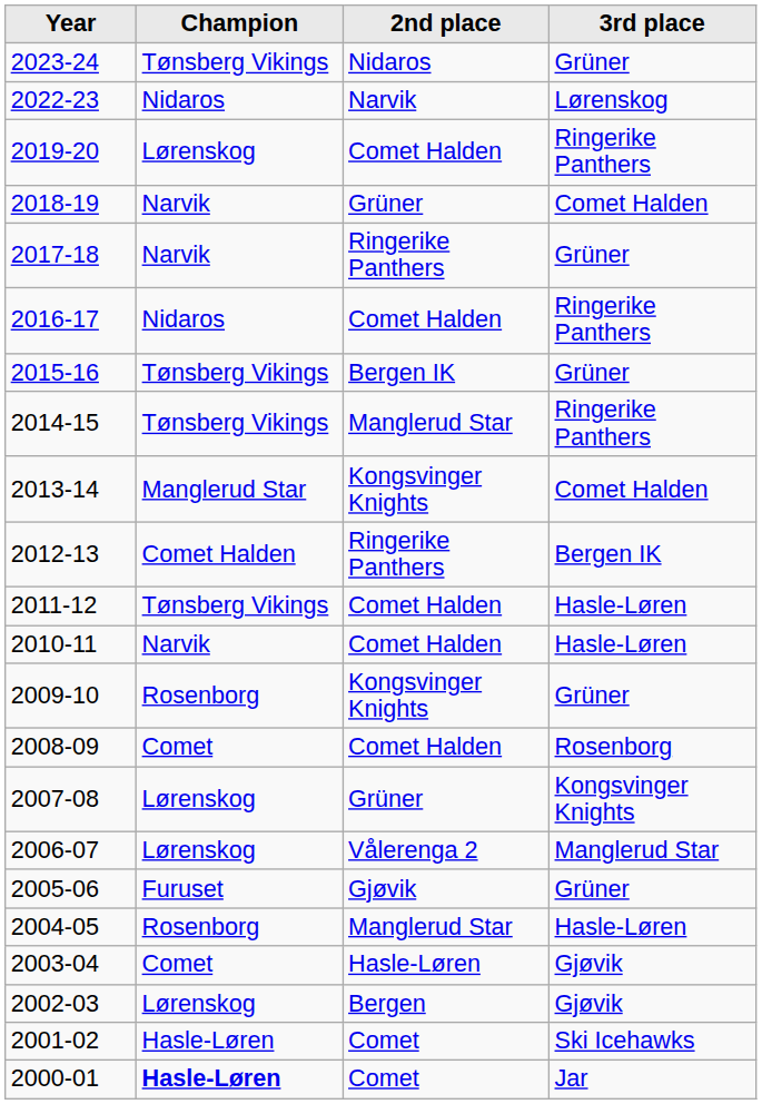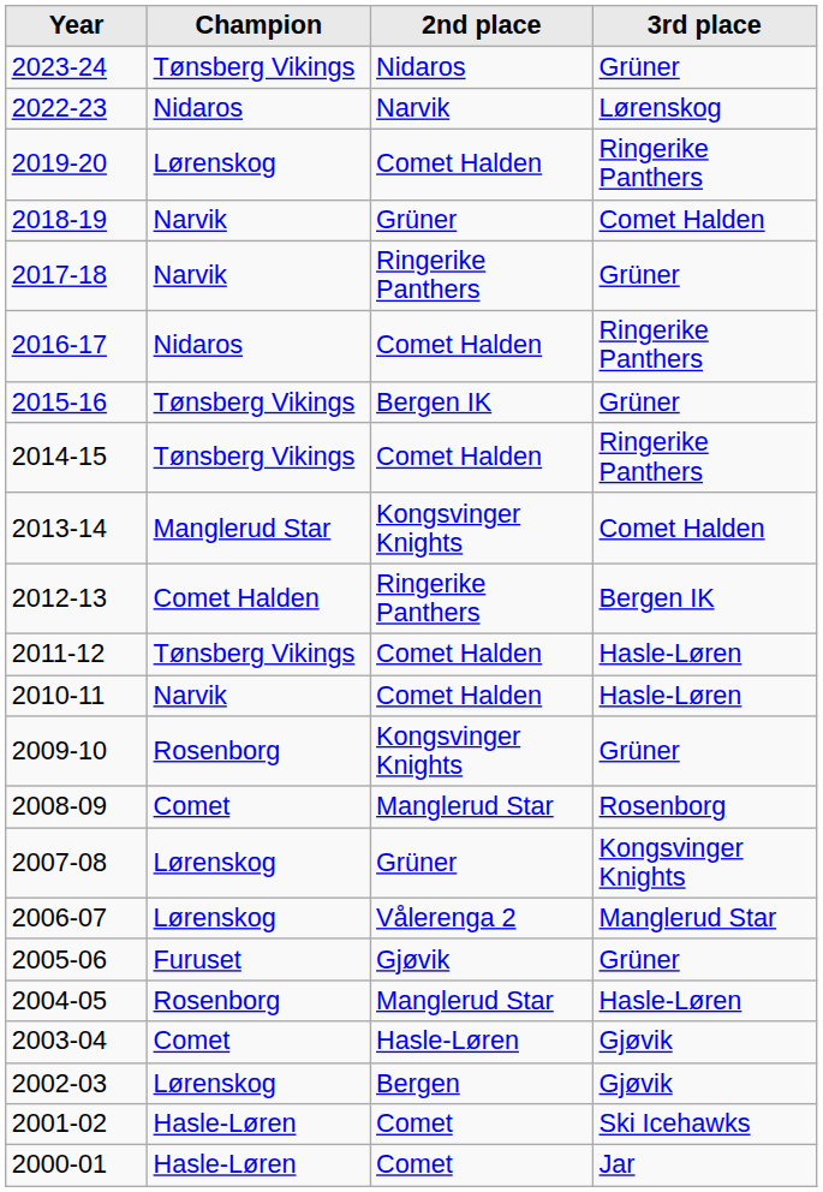 <table class="wikitable">
 <tr>
 <th rowspan="1" colspan="1" style="background-color:#E9E9E9;width: 80px;">Year</th>
 <th rowspan="1" colspan="1" style="background-color:#E9E9E9;width:130px;">Champion</th>
 <th rowspan="1" colspan="1" style="background-color:#E9E9E9;width:130px;">2nd place</th>
 <th rowspan="1" colspan="1" style="background-color:#E9E9E9;width:130px;">3rd place</th>
 </tr>
 <tr>
 <td><a href='#'>2023-24</a></td>
 <td><a href='#'>Tønsberg Vikings</a></td>
 <td><a href='#'>Nidaros</a></td>
 <td><a href='#'>Grüner</a></td>
 </tr>
 <tr>
 <td><a href='#'>2022-23</a></td>
 <td><a href='#'>Nidaros</a></td>
 <td><a href='#'>Narvik</a></td>
 <td><a href='#'>Lørenskog</a></td>
 </tr>
 <tr>
 <td><a href='#'>2019-20</a></td>
 <td><a href='#'>Lørenskog</a></td>
 <td><a href='#'>Comet Halden</a></td>
 <td><a href='#'>Ringerike Panthers</a></td>
 </tr>
 <tr>
 <td><a href='#'>2018-19</a></td>
 <td><a href='#'>Narvik</a></td>
 <td><a href='#'>Grüner</a></td>
 <td><a href='#'>Comet Halden</a></td>
 </tr>
 <tr>
 <td><a href='#'>2017-18</a></td>
 <td><a href='#'>Narvik</a></td>
 <td><a href='#'>Ringerike Panthers</a></td>
 <td><a href='#'>Grüner</a></td>
 </tr>
 <tr>
 <td><a href='#'>2016-17</a></td>
 <td><a href='#'>Nidaros</a></td>
 <td><a href='#'>Comet Halden</a></td>
 <td><a href='#'>Ringerike Panthers</a></td>
 </tr>
 <tr>
 <td><a href='#'>2015-16</a></td>
 <td><a href='#'>Tønsberg Vikings</a></td>
 <td><a href='#'>Bergen IK</a></td>
 <td><a href='#'>Grüner</a></td>
 </tr>
 <tr>
 <td>2014-15</td>
 <td><a href='#'>Tønsberg Vikings</a></td>
-<td><a href='#'>Manglerud Star</a></td>
+<td><a href='#'>Comet Halden</a></td>
 <td><a href='#'>Ringerike Panthers</a></td>
 </tr>
 <tr>
 <td>2013-14</td>
 <td><a href='#'>Manglerud Star</a></td>
 <td><a href='#'>Kongsvinger Knights</a></td>
 <td><a href='#'>Comet Halden</a></td>
 </tr>
 <tr>
 <td>2012-13</td>
 <td><a href='#'>Comet Halden</a></td>
 <td><a href='#'>Ringerike Panthers</a></td>
 <td><a href='#'>Bergen IK</a></td>
 </tr>
 <tr>
 <td>2011-12</td>
 <td><a href='#'>Tønsberg Vikings</a></td>
 <td><a href='#'>Comet Halden</a></td>
 <td><a href='#'>Hasle-Løren</a></td>
 </tr>
 <tr>
 <td>2010-11</td>
 <td><a href='#'>Narvik</a></td>
 <td><a href='#'>Comet Halden</a></td>
 <td><a href='#'>Hasle-Løren</a></td>
 </tr>
 <tr>
 <td>2009-10</td>
 <td><a href='#'>Rosenborg</a></td>
 <td><a href='#'>Kongsvinger Knights</a></td>
 <td><a href='#'>Grüner</a></td>
 </tr>
 <tr>
 <td>2008-09</td>
 <td><a href='#'>Comet</a></td>
-<td><a href='#'>Comet Halden</a></td>
+<td><a href='#'>Manglerud Star</a></td>
 <td><a href='#'>Rosenborg</a></td>
 </tr>
 <tr>
 <td>2007-08</td>
 <td><a href='#'>Lørenskog</a></td>
 <td><a href='#'>Grüner</a></td>
 <td><a href='#'>Kongsvinger Knights</a></td>
 </tr>
 <tr>
 <td>2006-07</td>
 <td><a href='#'>Lørenskog</a></td>
 <td><a href='#'>Vålerenga 2</a></td>
 <td><a href='#'>Manglerud Star</a></td>
 </tr>
 <tr>
 <td>2005-06</td>
 <td><a href='#'>Furuset</a></td>
 <td><a href='#'>Gjøvik</a></td>
 <td><a href='#'>Grüner</a></td>
 </tr>
 <tr>
 <td>2004-05</td>
 <td><a href='#'>Rosenborg</a></td>
 <td><a href='#'>Manglerud Star</a></td>
 <td><a href='#'>Hasle-Løren</a></td>
 </tr>
 <tr>
 <td>2003-04</td>
 <td><a href='#'>Comet</a></td>
 <td><a href='#'>Hasle-Løren</a></td>
 <td><a href='#'>Gjøvik</a></td>
 </tr>
 <tr>
 <td>2002-03</td>
 <td><a href='#'>Lørenskog</a></td>
 <td><a href='#'>Bergen</a></td>
 <td><a href='#'>Gjøvik</a></td>
 </tr>
 <tr>
 <td>2001-02</td>
 <td><a href='#'>Hasle-Løren</a></td>
 <td><a href='#'>Comet</a></td>
 <td><a href='#'>Ski Icehawks</a></td>
 </tr>
 <tr>
 <td>2000-01</td>
-<td><strong><a href='#'>Hasle-Løren</a></strong></td>
+<td><a href='#'>Hasle-Løren</a></td>
 <td><a href='#'>Comet</a></td>
 <td><a href='#'>Jar</a></td>
 </tr>
 <tr>
 </tr>
 </table>
